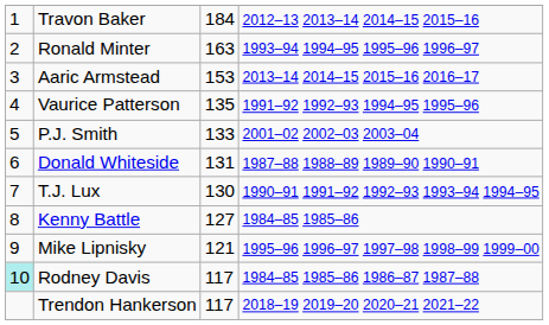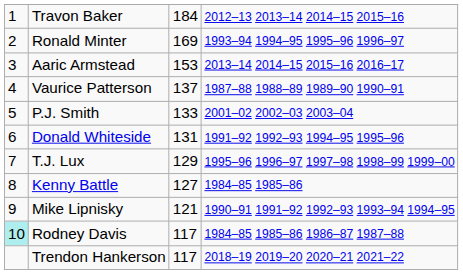 <table class="wikitable">
 <tr>
 </tr>
 <tr>
 <td>1</td>
 <td>Travon Baker</td>
 <td>184</td>
 <td style="font-size:80%;"><a href='#'>2012–13</a> <a href='#'>2013–14</a> <a href='#'>2014–15</a> <a href='#'>2015–16</a></td>
 </tr>
 <tr>
 <td>2</td>
 <td>Ronald Minter</td>
-<td>163</td>
+<td>169</td>
 <td style="font-size:80%;"><a href='#'>1993–94</a> <a href='#'>1994–95</a> <a href='#'>1995–96</a> <a href='#'>1996–97</a></td>
 </tr>
 <tr>
 <td>3</td>
 <td>Aaric Armstead</td>
 <td>153</td>
 <td style="font-size:80%;"><a href='#'>2013–14</a> <a href='#'>2014–15</a> <a href='#'>2015–16</a> <a href='#'>2016–17</a></td>
 </tr>
 <tr>
 <td>4</td>
 <td>Vaurice Patterson</td>
-<td>135</td>
-<td style="font-size:80%;"><a href='#'>1991–92</a> <a href='#'>1992–93</a> <a href='#'>1994–95</a> <a href='#'>1995–96</a></td>
+<td>137</td>
+<td style="font-size:80%;"><a href='#'>1987–88</a> <a href='#'>1988–89</a> <a href='#'>1989–90</a> <a href='#'>1990–91</a></td>
 </tr>
 <tr>
 <td>5</td>
 <td>P.J. Smith</td>
 <td>133</td>
 <td style="font-size:80%;"><a href='#'>2001–02</a> <a href='#'>2002–03</a> <a href='#'>2003–04</a></td>
 </tr>
 <tr>
 <td>6</td>
 <td><a href='#'>Donald Whiteside</a></td>
 <td>131</td>
-<td style="font-size:80%;"><a href='#'>1987–88</a> <a href='#'>1988–89</a> <a href='#'>1989–90</a> <a href='#'>1990–91</a></td>
+<td style="font-size:80%;"><a href='#'>1991–92</a> <a href='#'>1992–93</a> <a href='#'>1994–95</a> <a href='#'>1995–96</a></td>
 </tr>
 <tr>
 <td>7</td>
 <td>T.J. Lux</td>
-<td>130</td>
-<td style="font-size:80%;"><a href='#'>1990–91</a> <a href='#'>1991–92</a> <a href='#'>1992–93</a> <a href='#'>1993–94</a> <a href='#'>1994–95</a></td>
+<td>129</td>
+<td style="font-size:80%;"><a href='#'>1995–96</a> <a href='#'>1996–97</a> <a href='#'>1997–98</a> <a href='#'>1998–99</a> <a href='#'>1999–00</a></td>
 </tr>
 <tr>
 <td>8</td>
 <td><a href='#'>Kenny Battle</a></td>
 <td>127</td>
 <td style="font-size:80%;"><a href='#'>1984–85</a> <a href='#'>1985–86</a></td>
 </tr>
 <tr>
 <td>9</td>
 <td>Mike Lipnisky</td>
 <td>121</td>
-<td style="font-size:80%;"><a href='#'>1995–96</a> <a href='#'>1996–97</a> <a href='#'>1997–98</a> <a href='#'>1998–99</a> <a href='#'>1999–00</a></td>
+<td style="font-size:80%;"><a href='#'>1990–91</a> <a href='#'>1991–92</a> <a href='#'>1992–93</a> <a href='#'>1993–94</a> <a href='#'>1994–95</a></td>
 </tr>
 <tr>
 <td style="background: paleturquoise;">10</td>
 <td>Rodney Davis</td>
 <td>117</td>
 <td style="font-size:80%;"><a href='#'>1984–85</a> <a href='#'>1985–86</a> <a href='#'>1986–87</a> <a href='#'>1987–88</a></td>
 </tr>
 <tr>
 <td></td>
 <td>Trendon Hankerson</td>
 <td>117</td>
 <td style="font-size:80%;"><a href='#'>2018–19</a> <a href='#'>2019–20</a> <a href='#'>2020–21</a> <a href='#'>2021–22</a></td>
 </tr>
 </table>
